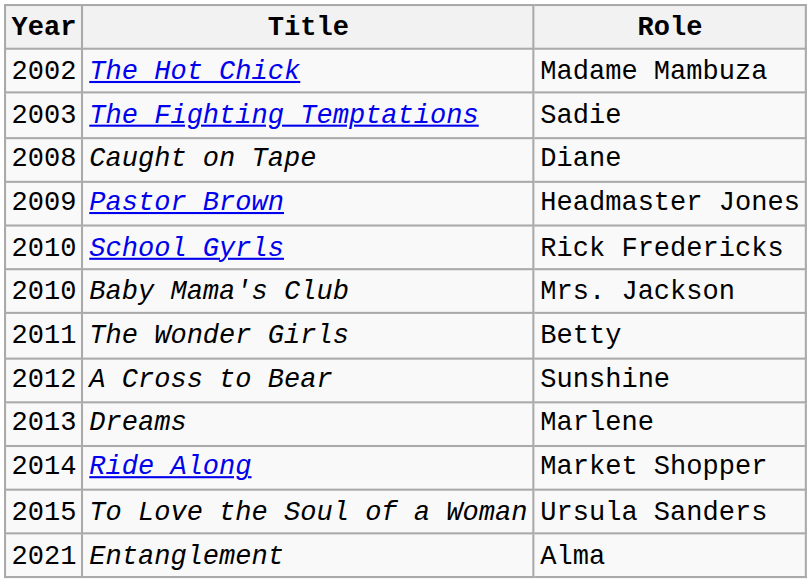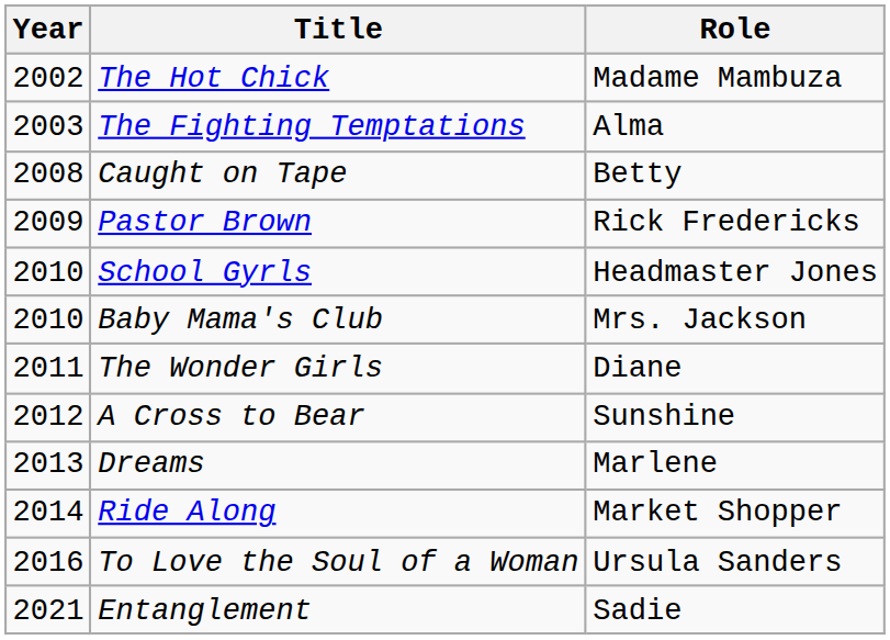 <table class="wikitable sortable">
 <tr>
 <th scope="col">Year</th>
 <th scope="col">Title</th>
 <th scope="col">Role</th>
 </tr>
 <tr>
 <td>2002</td>
 <td><em><a href='#'>The Hot Chick</a></em></td>
 <td>Madame Mambuza</td>
 </tr>
 <tr>
 <td>2003</td>
 <td><em><a href='#'>The Fighting Temptations</a></em></td>
-<td>Sadie</td>
+<td>Alma</td>
 </tr>
 <tr>
 <td>2008</td>
 <td><em>Caught on Tape</em></td>
-<td>Diane</td>
+<td>Betty</td>
 </tr>
 <tr>
 <td>2009</td>
 <td><em><a href='#'>Pastor Brown</a></em></td>
-<td>Headmaster Jones</td>
+<td>Rick Fredericks</td>
 </tr>
 <tr>
 <td>2010</td>
 <td><em><a href='#'>School Gyrls</a></em></td>
-<td>Rick Fredericks</td>
+<td>Headmaster Jones</td>
 </tr>
 <tr>
 <td>2010</td>
 <td><em>Baby Mama's Club</em></td>
 <td>Mrs. Jackson</td>
 </tr>
 <tr>
 <td>2011</td>
 <td><em>The Wonder Girls</em></td>
-<td>Betty</td>
+<td>Diane</td>
 </tr>
 <tr>
 <td>2012</td>
 <td><em>A Cross to Bear</em></td>
 <td>Sunshine</td>
 </tr>
 <tr>
 <td>2013</td>
 <td><em>Dreams</em></td>
 <td>Marlene</td>
 </tr>
 <tr>
 <td>2014</td>
 <td><em><a href='#'>Ride Along</a></em></td>
 <td>Market Shopper</td>
 </tr>
 <tr>
-<td>2015</td>
+<td>2016</td>
 <td><em>To Love the Soul of a Woman</em></td>
 <td>Ursula Sanders</td>
 </tr>
 <tr>
 <td>2021</td>
 <td><em>Entanglement</em></td>
-<td>Alma</td>
+<td>Sadie</td>
 </tr>
 </table>
